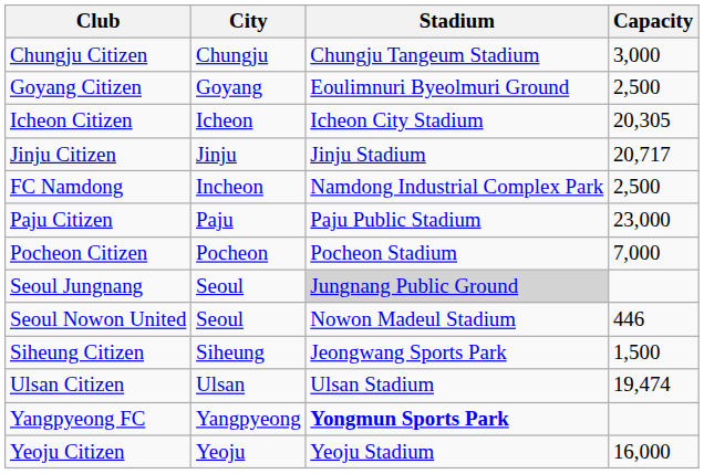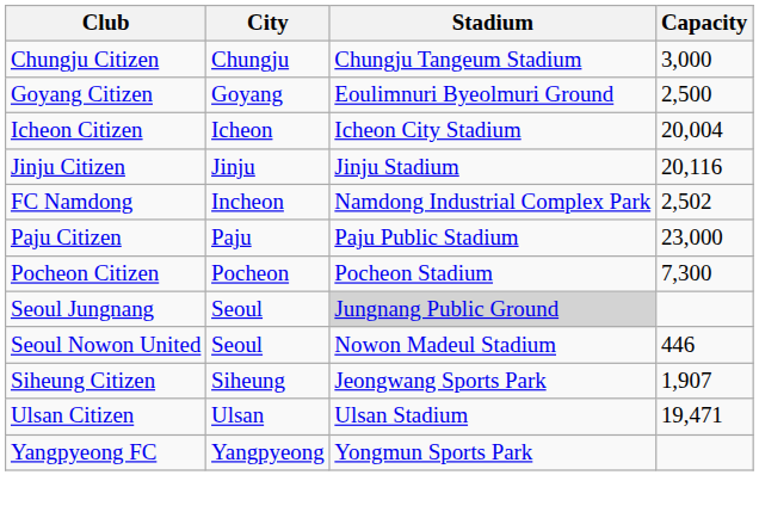 <table class="wikitable sortable" style="text-align: left;">
 <tr>
 <th>Club</th>
 <th>City</th>
 <th>Stadium</th>
 <th>Capacity</th>
 </tr>
 <tr>
 <td><a href='#'>Chungju Citizen</a></td>
 <td><a href='#'>Chungju</a></td>
 <td><a href='#'>Chungju Tangeum Stadium</a></td>
 <td>3,000</td>
 </tr>
 <tr>
 <td><a href='#'>Goyang Citizen</a></td>
 <td><a href='#'>Goyang</a></td>
 <td><a href='#'>Eoulimnuri Byeolmuri Ground</a></td>
 <td>2,500</td>
 </tr>
 <tr>
 <td><a href='#'>Icheon Citizen</a></td>
 <td><a href='#'>Icheon</a></td>
 <td><a href='#'>Icheon City Stadium</a></td>
-<td>20,305</td>
+<td>20,004</td>
 </tr>
 <tr>
 <td><a href='#'>Jinju Citizen</a></td>
 <td><a href='#'>Jinju</a></td>
 <td><a href='#'>Jinju Stadium</a></td>
-<td>20,717</td>
+<td>20,116</td>
 </tr>
 <tr>
 <td><a href='#'>FC Namdong</a></td>
 <td><a href='#'>Incheon</a></td>
 <td><a href='#'>Namdong Industrial Complex Park</a></td>
-<td>2,500</td>
+<td>2,502</td>
 </tr>
 <tr>
 <td><a href='#'>Paju Citizen</a></td>
 <td><a href='#'>Paju</a></td>
 <td><a href='#'>Paju Public Stadium</a></td>
 <td>23,000</td>
 </tr>
 <tr>
 <td><a href='#'>Pocheon Citizen</a></td>
 <td><a href='#'>Pocheon</a></td>
 <td><a href='#'>Pocheon Stadium</a></td>
-<td>7,000</td>
+<td>7,300</td>
 </tr>
 <tr>
 <td><a href='#'>Seoul Jungnang</a></td>
 <td><a href='#'>Seoul</a></td>
 <td style="background: lightgrey;"><a href='#'>Jungnang Public Ground</a></td>
 <td></td>
 </tr>
 <tr>
 <td><a href='#'>Seoul Nowon United</a></td>
 <td><a href='#'>Seoul</a></td>
 <td><a href='#'>Nowon Madeul Stadium</a></td>
 <td>446</td>
 </tr>
 <tr>
 <td><a href='#'>Siheung Citizen</a></td>
 <td><a href='#'>Siheung</a></td>
 <td><a href='#'>Jeongwang Sports Park</a></td>
-<td>1,500</td>
+<td>1,907</td>
 </tr>
 <tr>
 <td><a href='#'>Ulsan Citizen</a></td>
 <td><a href='#'>Ulsan</a></td>
 <td><a href='#'>Ulsan Stadium</a></td>
-<td>19,474</td>
+<td>19,471</td>
 </tr>
 <tr>
 <td><a href='#'>Yangpyeong FC</a></td>
 <td><a href='#'>Yangpyeong</a></td>
-<td><strong><a href='#'>Yongmun Sports Park</a></strong></td>
+<td><a href='#'>Yongmun Sports Park</a></td>
 <td></td>
 </tr>
-<tr>
-<td><a href='#'>Yeoju Citizen</a></td>
-<td><a href='#'>Yeoju</a></td>
-<td><a href='#'>Yeoju Stadium</a></td>
-<td>16,000</td>
-</tr>
 </table>
